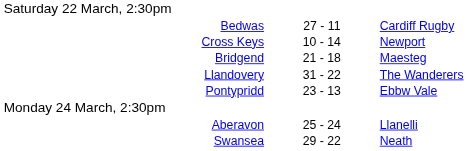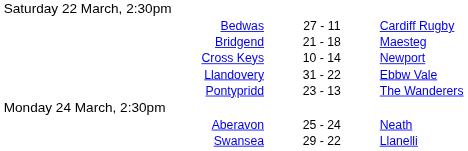 <table style="width:70%;" cellspacing="1">
 <tr>
 <th width=35%></th>
 <th width=15%></th>
 <th></th>
 </tr>
 <tr>
 <td>Saturday 22 March, 2:30pm</td>
 </tr>
 <tr style=font-size:90%>
 <td align=right><a href='#'>Bedwas</a></td>
 <td align=center>27 - 11</td>
 <td><a href='#'>Cardiff Rugby</a></td>
 </tr>
 <tr style=font-size:90%>
+<td align=right><a href='#'>Bridgend</a></td>
+<td align=center>21 - 18</td>
+<td><a href='#'>Maesteg</a></td>
+</tr>
+<tr style=font-size:90%>
 <td align=right><a href='#'>Cross Keys</a></td>
 <td align=center>10 - 14</td>
 <td><a href='#'>Newport</a></td>
 </tr>
 <tr style=font-size:90%>
-<td align=right><a href='#'>Bridgend</a></td>
-<td align=center>21 - 18</td>
-<td><a href='#'>Maesteg</a></td>
-</tr>
-<tr style=font-size:90%>
 <td align=right><a href='#'>Llandovery</a></td>
 <td align=center>31 - 22</td>
-<td><a href='#'>The Wanderers</a></td>
+<td><a href='#'>Ebbw Vale</a></td>
 </tr>
 <tr style=font-size:90%>
 <td align=right><a href='#'>Pontypridd</a></td>
 <td align=center>23 - 13</td>
-<td><a href='#'>Ebbw Vale</a></td>
+<td><a href='#'>The Wanderers</a></td>
 </tr>
 <tr>
 <td>Monday 24 March, 2:30pm</td>
 </tr>
 <tr style=font-size:90%>
 <td align=right><a href='#'>Aberavon</a></td>
 <td align=center>25 - 24</td>
-<td><a href='#'>Llanelli</a></td>
+<td><a href='#'>Neath</a></td>
 </tr>
 <tr style=font-size:90%>
 <td align=right><a href='#'>Swansea</a></td>
 <td align=center>29 - 22</td>
-<td><a href='#'>Neath</a></td>
+<td><a href='#'>Llanelli</a></td>
 </tr>
 </table>
